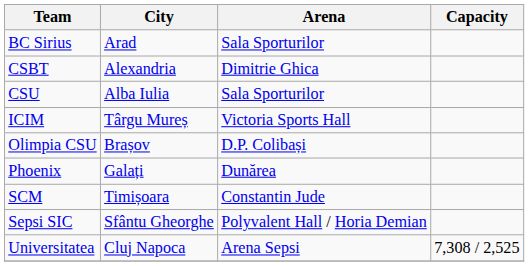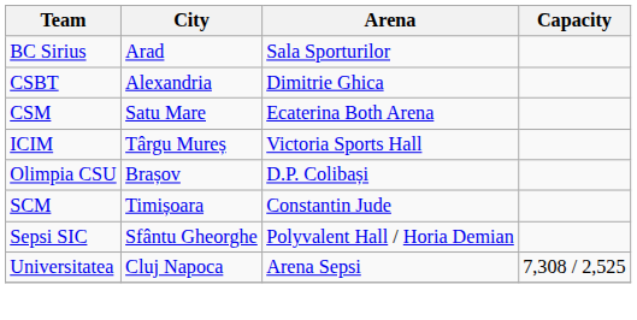 <table class="wikitable sortable">
 <tr>
 <th>Team</th>
 <th>City</th>
 <th>Arena</th>
 <th>Capacity</th>
 </tr>
 <tr>
 <td><a href='#'>BC Sirius</a></td>
 <td><a href='#'>Arad</a></td>
 <td><a href='#'>Sala Sporturilor</a></td>
 <td></td>
 </tr>
 <tr>
 <td><a href='#'>CSBT</a></td>
 <td><a href='#'>Alexandria</a></td>
 <td><a href='#'>Dimitrie Ghica</a></td>
 <td></td>
 </tr>
 <tr>
-<td><a href='#'>CSU</a></td>
-<td><a href='#'>Alba Iulia</a></td>
-<td><a href='#'>Sala Sporturilor</a></td>
+<td><a href='#'>CSM</a></td>
+<td><a href='#'>Satu Mare</a></td>
+<td><a href='#'>Ecaterina Both Arena</a></td>
 <td></td>
 </tr>
 <tr>
 <td><a href='#'>ICIM</a></td>
 <td><a href='#'>Târgu Mureș</a></td>
 <td><a href='#'>Victoria Sports Hall</a></td>
 <td></td>
 </tr>
 <tr>
 <td><a href='#'>Olimpia CSU</a></td>
 <td><a href='#'>Brașov</a></td>
 <td><a href='#'>D.P. Colibași</a></td>
-<td></td>
-</tr>
-<tr>
-<td><a href='#'>Phoenix</a></td>
-<td><a href='#'>Galați</a></td>
-<td><a href='#'>Dunărea</a></td>
 <td></td>
 </tr>
 <tr>
 <td><a href='#'>SCM</a></td>
 <td><a href='#'>Timișoara</a></td>
 <td><a href='#'>Constantin Jude</a></td>
 <td></td>
 </tr>
 <tr>
 <td><a href='#'>Sepsi SIC</a></td>
 <td><a href='#'>Sfântu Gheorghe</a></td>
 <td><a href='#'>Polyvalent Hall</a> / <a href='#'>Horia Demian</a></td>
 <td></td>
 </tr>
 <tr>
 <td><a href='#'>Universitatea</a></td>
 <td><a href='#'>Cluj Napoca</a></td>
 <td><a href='#'>Arena Sepsi</a></td>
 <td>7,308 / 2,525</td>
 </tr>
 <tr>
 </tr>
 </table>
